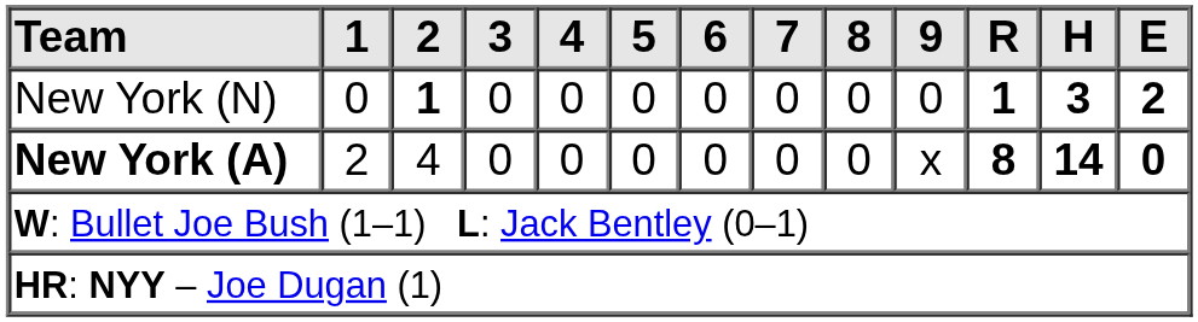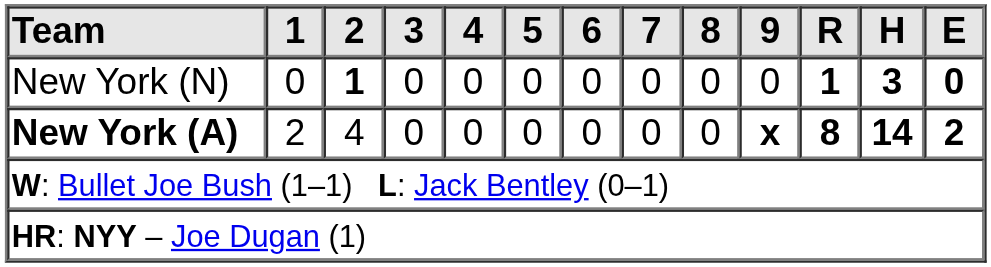 <table border=1 cellspacing=0 width=425 style="margin-left:3em;">
 <tr style="text-align:center; background-color:#e6e6e6;">
 <th align=left width=125>Team</th>
 <th width=25>1</th>
 <th width=25>2</th>
 <th width=25>3</th>
 <th width=25>4</th>
 <th width=25>5</th>
 <th width=25>6</th>
 <th width=25>7</th>
 <th width=25>8</th>
 <th width=25>9</th>
 <th width=25>R</th>
 <th width=25>H</th>
 <th width=25>E</th>
 </tr>
 <tr style="text-align:center;">
 <td align=left>New York (N)</td>
 <td>0</td>
 <td><strong>1</strong></td>
 <td>0</td>
 <td>0</td>
 <td>0</td>
 <td>0</td>
 <td>0</td>
 <td>0</td>
 <td>0</td>
 <td><strong>1</strong></td>
 <td><strong>3</strong></td>
-<td><strong>2</strong></td>
+<td><strong>0</strong></td>
 </tr>
 <tr style="text-align:center;">
 <td align=left><strong>New York (A)</strong></td>
 <td>2</td>
 <td>4</td>
 <td>0</td>
 <td>0</td>
 <td>0</td>
 <td>0</td>
 <td>0</td>
 <td>0</td>
-<td>x</td>
+<td><strong>x</strong></td>
 <td><strong>8</strong></td>
 <td><strong>14</strong></td>
-<td><strong>0</strong></td>
+<td><strong>2</strong></td>
 </tr>
 <tr style="text-align:left;">
 <td colspan=13><small><strong>W</strong>: <a href='#'>Bullet Joe Bush</a> (1–1)   <strong>L</strong>: <a href='#'>Jack Bentley</a> (0–1)</small></td>
 </tr>
 <tr style="text-align:left;">
 <td colspan=13><small><strong>HR</strong>: <strong>NYY</strong> – <a href='#'>Joe Dugan</a> (1)</small></td>
 </tr>
 </table>
